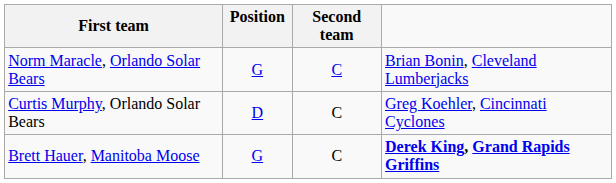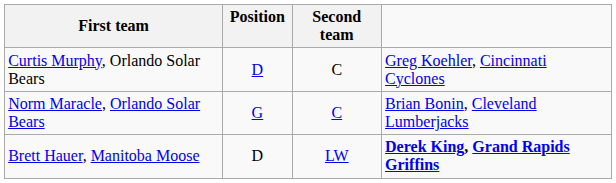 <table class="wikitable">
 <tr>
 <th>First team</th>
 <th>Position  </th>
 <th>Second team</th>
+</tr>
+<tr>
+<td><a href='#'>Curtis Murphy</a>, Orlando Solar Bears</td>
+<td align=center><a href='#'>D</a></td>
+<td align=center>C</td>
+<td><a href='#'>Greg Koehler</a>, <a href='#'>Cincinnati Cyclones</a></td>
 </tr>
 <tr>
 <td><a href='#'>Norm Maracle</a>, <a href='#'>Orlando Solar Bears</a></td>
 <td align=center><a href='#'>G</a></td>
 <td align=center><a href='#'>C</a></td>
 <td><a href='#'>Brian Bonin</a>, <a href='#'>Cleveland Lumberjacks</a></td>
 </tr>
 <tr>
-<td><a href='#'>Curtis Murphy</a>, Orlando Solar Bears</td>
-<td align=center><a href='#'>D</a></td>
-<td align=center>C</td>
-<td><a href='#'>Greg Koehler</a>, <a href='#'>Cincinnati Cyclones</a></td>
-</tr>
-<tr>
 <td><a href='#'>Brett Hauer</a>, <a href='#'>Manitoba Moose</a></td>
-<td align=center><a href='#'>G</a></td>
-<td align=center>C</td>
+<td align=center>D</td>
+<td align=center><a href='#'>LW</a></td>
 <td><strong><a href='#'>Derek King</a>, <a href='#'>Grand Rapids Griffins</a></strong></td>
 </tr>
 <tr>
 </tr>
 </table>
